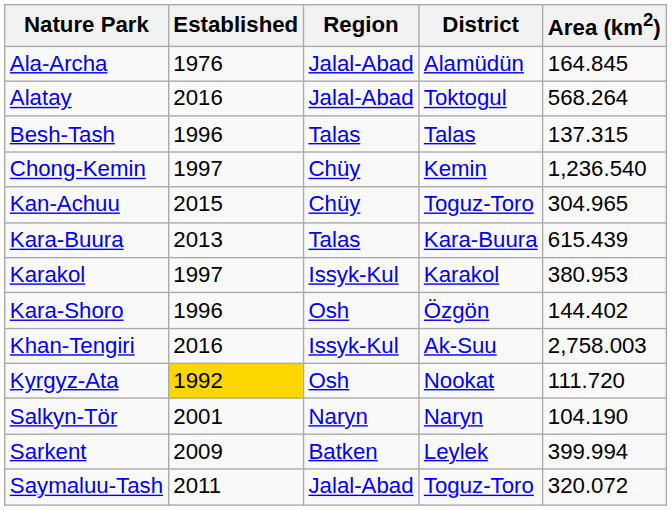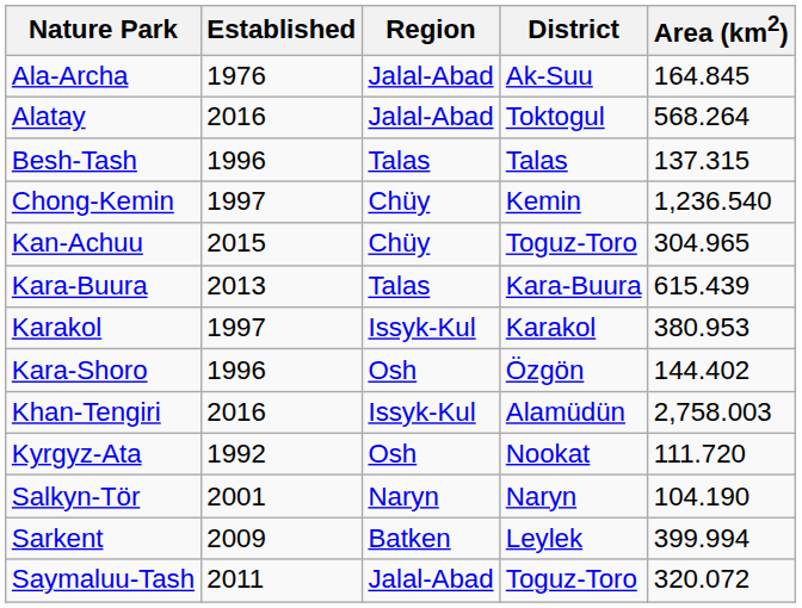 <table class="wikitable sortable">
 <tr>
 <th>Nature Park</th>
 <th>Established</th>
 <th>Region</th>
 <th>District</th>
 <th>Area (km<sup>2</sup>)</th>
 </tr>
 <tr>
 <td><a href='#'>Ala-Archa</a></td>
 <td>1976</td>
 <td><a href='#'>Jalal-Abad</a></td>
-<td><a href='#'>Alamüdün</a></td>
+<td><a href='#'>Ak-Suu</a></td>
 <td>164.845</td>
 </tr>
 <tr>
 <td><a href='#'>Alatay</a></td>
 <td>2016</td>
 <td><a href='#'>Jalal-Abad</a></td>
 <td><a href='#'>Toktogul</a></td>
 <td>568.264</td>
 </tr>
 <tr>
 <td><a href='#'>Besh-Tash</a></td>
 <td>1996</td>
 <td><a href='#'>Talas</a></td>
 <td><a href='#'>Talas</a></td>
 <td>137.315</td>
 </tr>
 <tr>
 <td><a href='#'>Chong-Kemin</a></td>
 <td>1997</td>
 <td><a href='#'>Chüy</a></td>
 <td><a href='#'>Kemin</a></td>
 <td>1,236.540</td>
 </tr>
 <tr>
 <td><a href='#'>Kan-Achuu</a></td>
 <td>2015</td>
 <td><a href='#'>Chüy</a></td>
 <td><a href='#'>Toguz-Toro</a></td>
 <td>304.965</td>
 </tr>
 <tr>
 <td><a href='#'>Kara-Buura</a></td>
 <td>2013</td>
 <td><a href='#'>Talas</a></td>
 <td><a href='#'>Kara-Buura</a></td>
 <td>615.439</td>
 </tr>
 <tr>
 <td><a href='#'>Karakol</a></td>
 <td>1997</td>
 <td><a href='#'>Issyk-Kul</a></td>
 <td><a href='#'>Karakol</a></td>
 <td>380.953</td>
 </tr>
 <tr>
 <td><a href='#'>Kara-Shoro</a></td>
 <td>1996</td>
 <td><a href='#'>Osh</a></td>
 <td><a href='#'>Özgön</a></td>
 <td>144.402</td>
 </tr>
 <tr>
 <td><a href='#'>Khan-Tengiri</a></td>
 <td>2016</td>
 <td><a href='#'>Issyk-Kul</a></td>
-<td><a href='#'>Ak-Suu</a></td>
+<td><a href='#'>Alamüdün</a></td>
 <td>2,758.003</td>
 </tr>
 <tr>
 <td><a href='#'>Kyrgyz-Ata</a></td>
-<td style="background: gold;">1992</td>
+<td>1992</td>
 <td><a href='#'>Osh</a></td>
 <td><a href='#'>Nookat</a></td>
 <td>111.720</td>
 </tr>
 <tr>
 <td><a href='#'>Salkyn-Tör</a></td>
 <td>2001</td>
 <td><a href='#'>Naryn</a></td>
 <td><a href='#'>Naryn</a></td>
 <td>104.190</td>
 </tr>
 <tr>
 <td><a href='#'>Sarkent</a></td>
 <td>2009</td>
 <td><a href='#'>Batken</a></td>
 <td><a href='#'>Leylek</a></td>
 <td>399.994</td>
 </tr>
 <tr>
 <td><a href='#'>Saymaluu-Tash</a></td>
 <td>2011</td>
 <td><a href='#'>Jalal-Abad</a></td>
 <td><a href='#'>Toguz-Toro</a></td>
 <td>320.072</td>
 </tr>
 </table>
